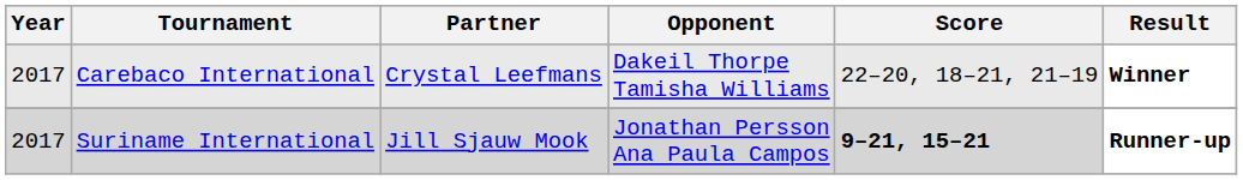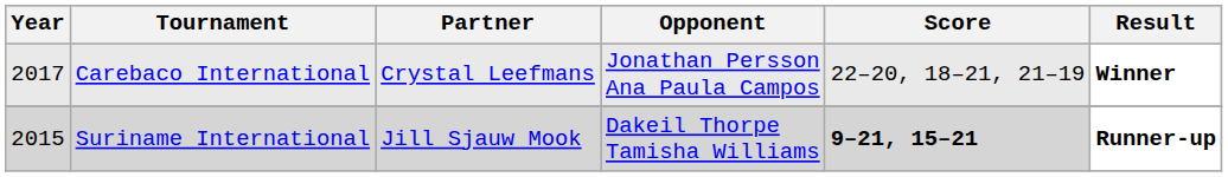 <table class="sortable wikitable" style="font-size: 90%;">
 <tr>
 <th>Year</th>
 <th>Tournament</th>
 <th>Partner</th>
 <th>Opponent</th>
 <th>Score</th>
 <th>Result</th>
 </tr>
 <tr style="background:#E9E9E9">
 <td align="center">2017</td>
 <td align="left"><a href='#'>Carebaco International</a></td>
 <td align="left"> <a href='#'>Crystal Leefmans</a></td>
-<td align="left"> <a href='#'>Dakeil Thorpe</a> <br>  <a href='#'>Tamisha Williams</a></td>
+<td align="left"> <a href='#'>Jonathan Persson</a> <br>  <a href='#'>Ana Paula Campos</a></td>
 <td align="left">22–20, 18–21, 21–19</td>
 <td style="text-align:left; background:white"> <strong>Winner</strong></td>
 </tr>
 <tr>
 </tr>
 <tr style="background:#D5D5D5">
-<td align="center">2017</td>
+<td align="center">2015</td>
 <td align="left"><a href='#'>Suriname International</a></td>
 <td align="left"> <a href='#'>Jill Sjauw Mook</a></td>
-<td align="left"> <a href='#'>Jonathan Persson</a> <br>  <a href='#'>Ana Paula Campos</a></td>
+<td align="left"> <a href='#'>Dakeil Thorpe</a> <br>  <a href='#'>Tamisha Williams</a></td>
 <td align="left"><strong>9–21, 15–21</strong></td>
 <td style="text-align:left; background:white"> <strong>Runner-up</strong></td>
 </tr>
 </table>
